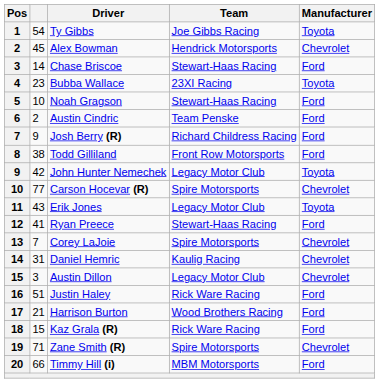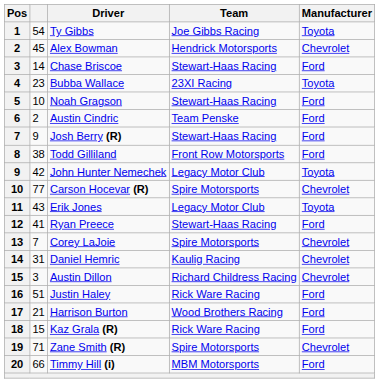 <table class="wikitable" style="font-size:95%">
 <tr>
 <th>Pos</th>
 <th></th>
 <th>Driver</th>
 <th>Team</th>
 <th>Manufacturer</th>
 </tr>
 <tr>
 <th>1</th>
 <td>54</td>
 <td><a href='#'>Ty Gibbs</a></td>
 <td><a href='#'>Joe Gibbs Racing</a></td>
 <td><a href='#'>Toyota</a></td>
 </tr>
 <tr>
 <th>2</th>
 <td>45</td>
 <td><a href='#'>Alex Bowman</a></td>
 <td><a href='#'>Hendrick Motorsports</a></td>
 <td><a href='#'>Chevrolet</a></td>
 </tr>
 <tr>
 <th>3</th>
 <td>14</td>
 <td><a href='#'>Chase Briscoe</a></td>
 <td><a href='#'>Stewart-Haas Racing</a></td>
 <td><a href='#'>Ford</a></td>
 </tr>
 <tr>
 <th>4</th>
 <td>23</td>
 <td><a href='#'>Bubba Wallace</a></td>
 <td><a href='#'>23XI Racing</a></td>
 <td><a href='#'>Toyota</a></td>
 </tr>
 <tr>
 <th>5</th>
 <td>10</td>
 <td><a href='#'>Noah Gragson</a></td>
 <td><a href='#'>Stewart-Haas Racing</a></td>
 <td><a href='#'>Ford</a></td>
 </tr>
 <tr>
 <th>6</th>
 <td>2</td>
 <td><a href='#'>Austin Cindric</a></td>
 <td><a href='#'>Team Penske</a></td>
 <td><a href='#'>Ford</a></td>
 </tr>
 <tr>
 <th>7</th>
 <td>9</td>
 <td><a href='#'>Josh Berry</a> <strong>(R)</strong></td>
-<td><a href='#'>Richard Childress Racing</a></td>
+<td><a href='#'>Stewart-Haas Racing</a></td>
 <td><a href='#'>Ford</a></td>
 </tr>
 <tr>
 <th>8</th>
 <td>38</td>
 <td><a href='#'>Todd Gilliland</a></td>
 <td><a href='#'>Front Row Motorsports</a></td>
 <td><a href='#'>Ford</a></td>
 </tr>
 <tr>
 <th>9</th>
 <td>42</td>
 <td><a href='#'>John Hunter Nemechek</a></td>
 <td><a href='#'>Legacy Motor Club</a></td>
 <td><a href='#'>Toyota</a></td>
 </tr>
 <tr>
 <th>10</th>
 <td>77</td>
 <td><a href='#'>Carson Hocevar</a> <strong>(R)</strong></td>
 <td><a href='#'>Spire Motorsports</a></td>
 <td><a href='#'>Chevrolet</a></td>
 </tr>
 <tr>
 <th>11</th>
 <td>43</td>
 <td><a href='#'>Erik Jones</a></td>
 <td><a href='#'>Legacy Motor Club</a></td>
 <td><a href='#'>Toyota</a></td>
 </tr>
 <tr>
 <th>12</th>
 <td>41</td>
 <td><a href='#'>Ryan Preece</a></td>
 <td><a href='#'>Stewart-Haas Racing</a></td>
 <td><a href='#'>Ford</a></td>
 </tr>
 <tr>
 <th>13</th>
 <td>7</td>
 <td><a href='#'>Corey LaJoie</a></td>
 <td><a href='#'>Spire Motorsports</a></td>
 <td><a href='#'>Chevrolet</a></td>
 </tr>
 <tr>
 <th>14</th>
 <td>31</td>
 <td><a href='#'>Daniel Hemric</a></td>
 <td><a href='#'>Kaulig Racing</a></td>
 <td><a href='#'>Chevrolet</a></td>
 </tr>
 <tr>
 <th>15</th>
 <td>3</td>
 <td><a href='#'>Austin Dillon</a></td>
-<td><a href='#'>Legacy Motor Club</a></td>
+<td><a href='#'>Richard Childress Racing</a></td>
 <td><a href='#'>Chevrolet</a></td>
 </tr>
 <tr>
 <th>16</th>
 <td>51</td>
 <td><a href='#'>Justin Haley</a></td>
 <td><a href='#'>Rick Ware Racing</a></td>
 <td><a href='#'>Ford</a></td>
 </tr>
 <tr>
 <th>17</th>
 <td>21</td>
 <td><a href='#'>Harrison Burton</a></td>
 <td><a href='#'>Wood Brothers Racing</a></td>
 <td><a href='#'>Ford</a></td>
 </tr>
 <tr>
 <th>18</th>
 <td>15</td>
 <td><a href='#'>Kaz Grala</a> <strong>(R)</strong></td>
 <td><a href='#'>Rick Ware Racing</a></td>
 <td><a href='#'>Ford</a></td>
 </tr>
 <tr>
 <th>19</th>
 <td>71</td>
 <td><a href='#'>Zane Smith</a> <strong>(R)</strong></td>
 <td><a href='#'>Spire Motorsports</a></td>
 <td><a href='#'>Chevrolet</a></td>
 </tr>
 <tr>
 <th>20</th>
 <td>66</td>
 <td><a href='#'>Timmy Hill</a> <strong>(i)</strong></td>
 <td><a href='#'>MBM Motorsports</a></td>
 <td><a href='#'>Ford</a></td>
 </tr>
 <tr>
 <th colspan="6"></th>
 </tr>
 </table>
